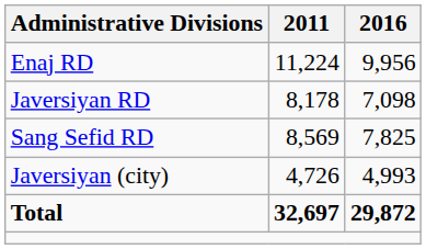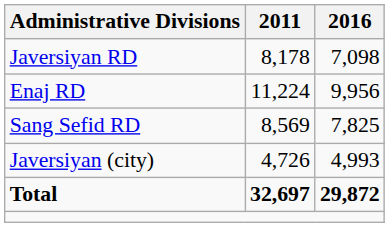 <table class="wikitable">
 <tr>
 <th>Administrative Divisions</th>
 <th>2011</th>
 <th>2016</th>
 </tr>
 <tr>
+<td><a href='#'>Javersiyan RD</a></td>
+<td style="text-align: right;">8,178</td>
+<td style="text-align: right;">7,098</td>
+</tr>
+<tr>
 <td><a href='#'>Enaj RD</a></td>
 <td style="text-align: right;">11,224</td>
 <td style="text-align: right;">9,956</td>
-</tr>
-<tr>
-<td><a href='#'>Javersiyan RD</a></td>
-<td style="text-align: right;">8,178</td>
-<td style="text-align: right;">7,098</td>
 </tr>
 <tr>
 <td><a href='#'>Sang Sefid RD</a></td>
 <td style="text-align: right;">8,569</td>
 <td style="text-align: right;">7,825</td>
 </tr>
 <tr>
 <td><a href='#'>Javersiyan</a> (city)</td>
 <td style="text-align: right;">4,726</td>
 <td style="text-align: right;">4,993</td>
 </tr>
 <tr>
 <td><strong>Total</strong></td>
 <td style="text-align: right;"><strong>32,697</strong></td>
 <td style="text-align: right;"><strong>29,872</strong></td>
 </tr>
 <tr>
 <td colspan=3></td>
 </tr>
 </table>
